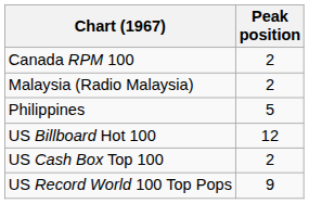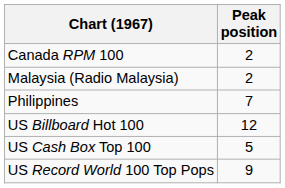 <table class="wikitable sortable">
 <tr>
 <th align="left">Chart (1967)</th>
 <th style="text-align:center;">Peak<br>position</th>
 </tr>
 <tr>
 <td align="left">Canada <em>RPM</em> 100</td>
 <td style="text-align:center;">2</td>
 </tr>
 <tr>
 <td align="left">Malaysia (Radio Malaysia)</td>
 <td style="text-align:center;">2</td>
 </tr>
 <tr>
 <td align="left">Philippines</td>
-<td style="text-align:center;">5</td>
+<td style="text-align:center;">7</td>
 </tr>
 <tr>
 <td align="left">US <em>Billboard</em> Hot 100</td>
 <td style="text-align:center;">12</td>
 </tr>
 <tr>
 <td align="left">US <em>Cash Box</em> Top 100</td>
-<td style="text-align:center;">2</td>
+<td style="text-align:center;">5</td>
 </tr>
 <tr>
 <td align="left">US <em>Record World</em> 100 Top Pops</td>
 <td style="text-align:center;">9</td>
 </tr>
 </table>
